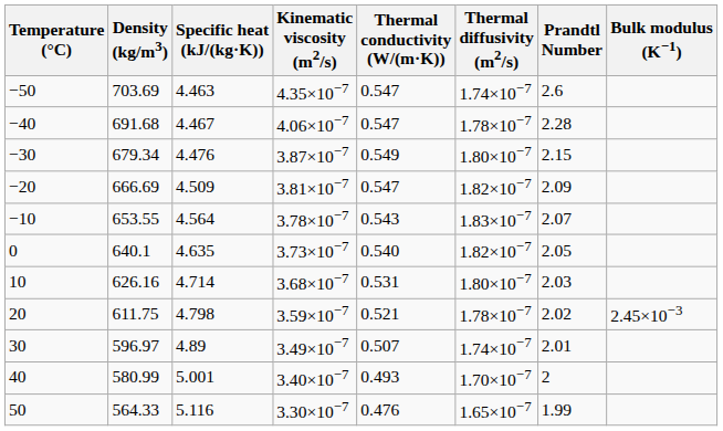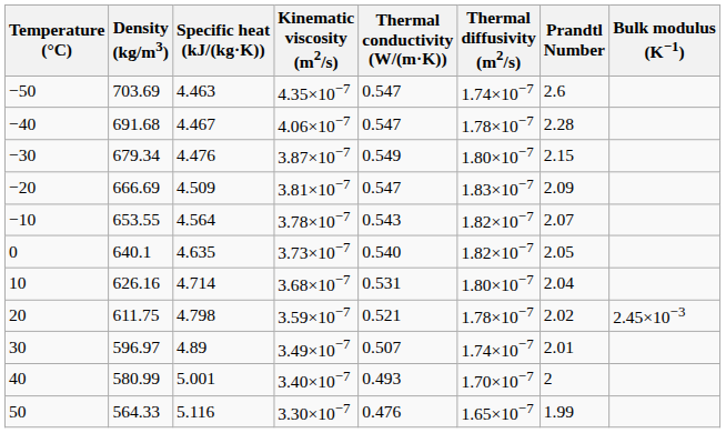 <table class="wikitable mw-collapsible">
 <tr>
 <th>Temperature<br>(°C)</th>
 <th>Density<br>(kg/m<sup>3</sup>)</th>
 <th>Specific heat<br>(kJ/(kg·K))</th>
 <th>Kinematic<br>viscosity<br>(m<sup>2</sup>/s)</th>
 <th>Thermal<br>conductivity<br>(W/(m·K))</th>
 <th>Thermal<br>diffusivity<br>(m<sup>2</sup>/s)</th>
 <th>Prandtl<br>Number</th>
 <th>Bulk modulus<br>(K<sup>−1</sup>)</th>
 </tr>
 <tr>
 <td>−50</td>
 <td>703.69</td>
 <td>4.463</td>
 <td>4.35×10<sup>−7</sup></td>
 <td>0.547</td>
 <td>1.74×10<sup>−7</sup></td>
 <td>2.6</td>
 <td></td>
 </tr>
 <tr>
 <td>−40</td>
 <td>691.68</td>
 <td>4.467</td>
 <td>4.06×10<sup>−7</sup></td>
 <td>0.547</td>
 <td>1.78×10<sup>−7</sup></td>
 <td>2.28</td>
 <td></td>
 </tr>
 <tr>
 <td>−30</td>
 <td>679.34</td>
 <td>4.476</td>
 <td>3.87×10<sup>−7</sup></td>
 <td>0.549</td>
 <td>1.80×10<sup>−7</sup></td>
 <td>2.15</td>
 <td></td>
 </tr>
 <tr>
 <td>−20</td>
 <td>666.69</td>
 <td>4.509</td>
 <td>3.81×10<sup>−7</sup></td>
 <td>0.547</td>
-<td>1.82×10<sup>−7</sup></td>
+<td>1.83×10<sup>−7</sup></td>
 <td>2.09</td>
 <td></td>
 </tr>
 <tr>
 <td>−10</td>
 <td>653.55</td>
 <td>4.564</td>
 <td>3.78×10<sup>−7</sup></td>
 <td>0.543</td>
-<td>1.83×10<sup>−7</sup></td>
+<td>1.82×10<sup>−7</sup></td>
 <td>2.07</td>
 <td></td>
 </tr>
 <tr>
 <td>0</td>
 <td>640.1</td>
 <td>4.635</td>
 <td>3.73×10<sup>−7</sup></td>
 <td>0.540</td>
 <td>1.82×10<sup>−7</sup></td>
 <td>2.05</td>
 <td></td>
 </tr>
 <tr>
 <td>10</td>
 <td>626.16</td>
 <td>4.714</td>
 <td>3.68×10<sup>−7</sup></td>
 <td>0.531</td>
 <td>1.80×10<sup>−7</sup></td>
-<td>2.03</td>
+<td>2.04</td>
 <td></td>
 </tr>
 <tr>
 <td>20</td>
 <td>611.75</td>
 <td>4.798</td>
 <td>3.59×10<sup>−7</sup></td>
 <td>0.521</td>
 <td>1.78×10<sup>−7</sup></td>
 <td>2.02</td>
 <td>2.45×10<sup>−3</sup></td>
 </tr>
 <tr>
 <td>30</td>
 <td>596.97</td>
 <td>4.89</td>
 <td>3.49×10<sup>−7</sup></td>
 <td>0.507</td>
 <td>1.74×10<sup>−7</sup></td>
 <td>2.01</td>
 <td></td>
 </tr>
 <tr>
 <td>40</td>
 <td>580.99</td>
 <td>5.001</td>
 <td>3.40×10<sup>−7</sup></td>
 <td>0.493</td>
 <td>1.70×10<sup>−7</sup></td>
 <td>2</td>
 <td></td>
 </tr>
 <tr>
 <td>50</td>
 <td>564.33</td>
 <td>5.116</td>
 <td>3.30×10<sup>−7</sup></td>
 <td>0.476</td>
 <td>1.65×10<sup>−7</sup></td>
 <td>1.99</td>
 <td></td>
 </tr>
 </table>
